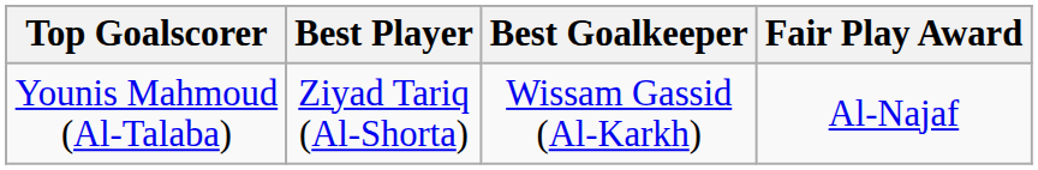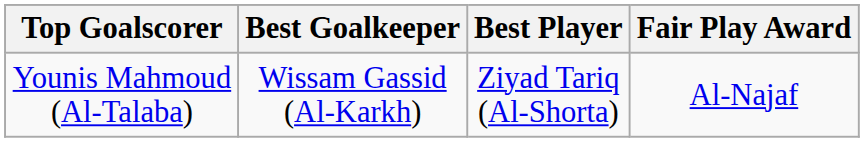 <table class="wikitable" style="text-align: center; margin: 0 auto;">
 <tr>
 <th>Top Goalscorer</th>
+<th>Best Goalkeeper</th>
 <th>Best Player</th>
-<th>Best Goalkeeper</th>
 <th>Fair Play Award</th>
 </tr>
 <tr>
 <td><a href='#'>Younis Mahmoud</a><br>(<a href='#'>Al-Talaba</a>)</td>
+<td><a href='#'>Wissam Gassid</a><br>(<a href='#'>Al-Karkh</a>)</td>
 <td><a href='#'>Ziyad Tariq</a><br>(<a href='#'>Al-Shorta</a>)</td>
-<td><a href='#'>Wissam Gassid</a><br>(<a href='#'>Al-Karkh</a>)</td>
 <td><a href='#'>Al-Najaf</a></td>
 </tr>
 </table>
